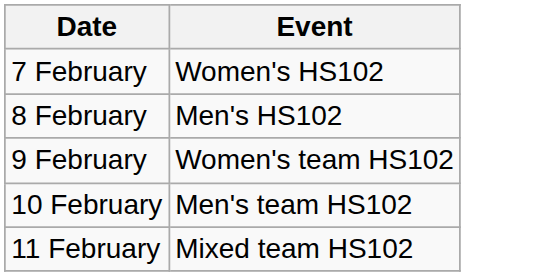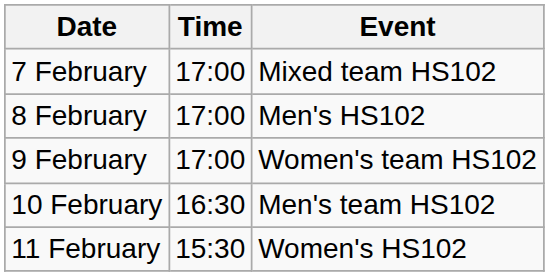 <table class="wikitable">
 <tr>
 <th>Date</th>
+<th>Time</th>
 <th>Event</th>
 </tr>
 <tr>
 <td>7 February</td>
-<td>Women's HS102</td>
+<td>17:00</td>
+<td>Mixed team HS102</td>
 </tr>
 <tr>
 <td>8 February</td>
+<td>17:00</td>
 <td>Men's HS102</td>
 </tr>
 <tr>
 <td>9 February</td>
+<td>17:00</td>
 <td>Women's team HS102</td>
 </tr>
 <tr>
 <td>10 February</td>
+<td>16:30</td>
 <td>Men's team HS102</td>
 </tr>
 <tr>
 <td>11 February</td>
-<td>Mixed team HS102</td>
+<td>15:30</td>
+<td>Women's HS102</td>
 </tr>
 </table>
